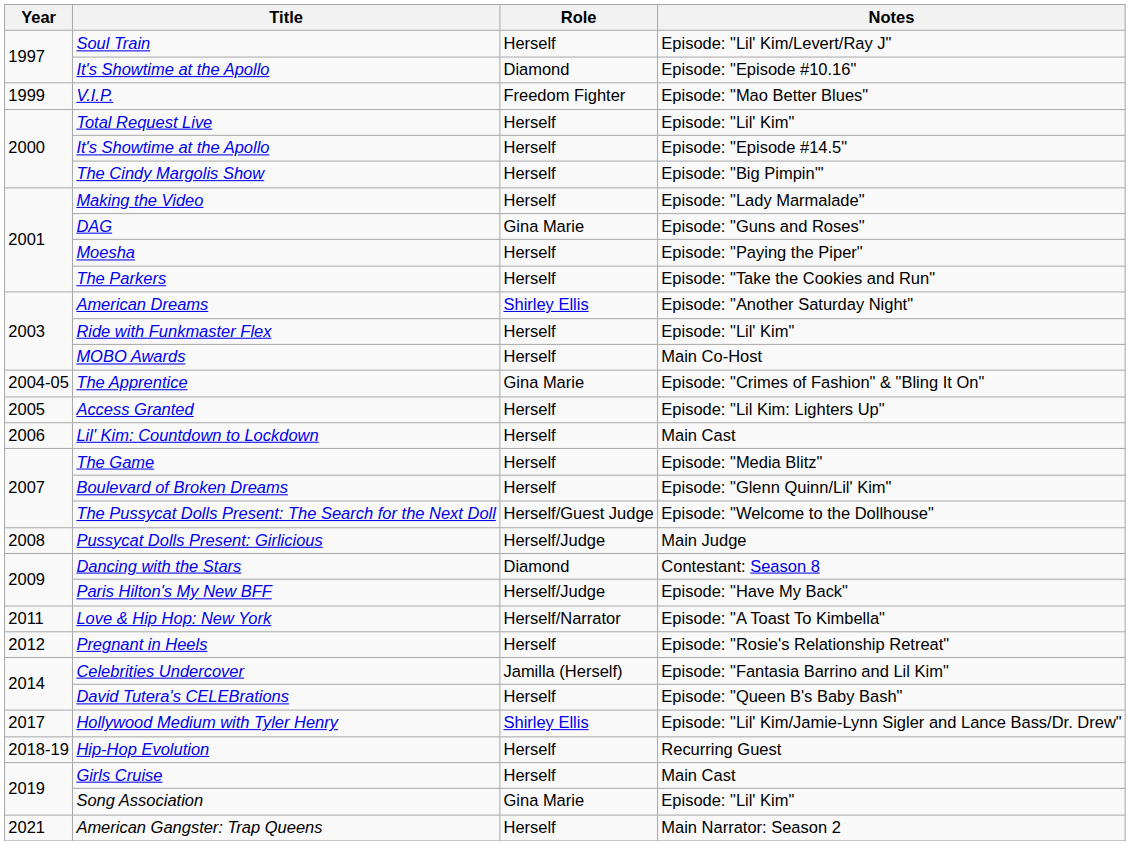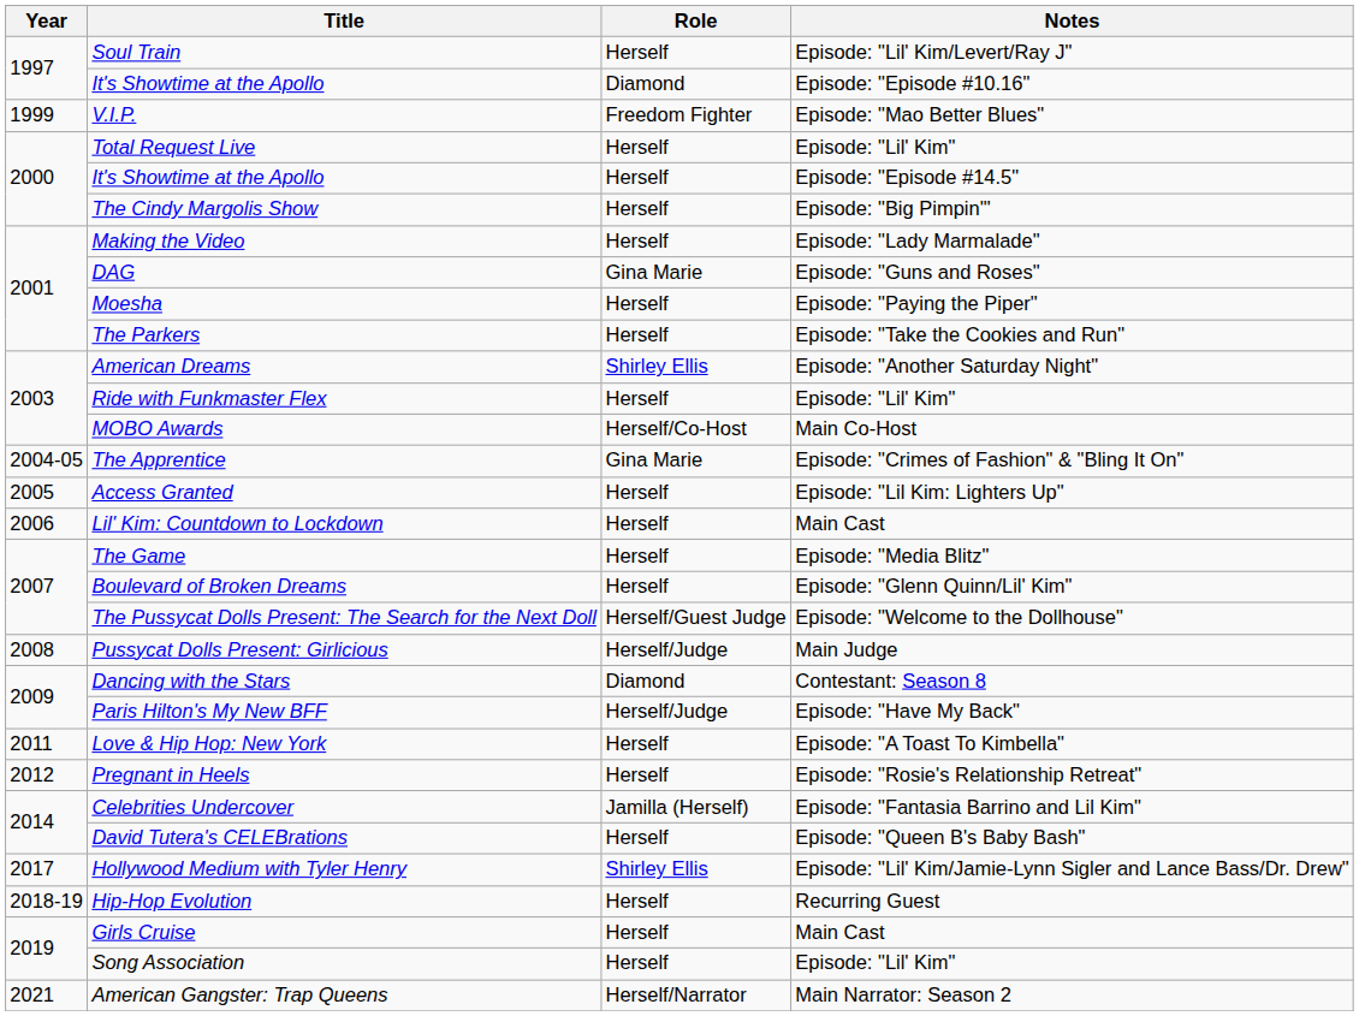 <table class="wikitable">
 <tr>
 <th>Year</th>
 <th>Title</th>
 <th>Role</th>
 <th>Notes</th>
 </tr>
 <tr>
 <td rowspan="2">1997</td>
 <td><em><a href='#'>Soul Train</a></em></td>
 <td>Herself</td>
 <td>Episode: "Lil' Kim/Levert/Ray J"</td>
 </tr>
 <tr>
 <td><em><a href='#'>It's Showtime at the Apollo</a></em></td>
 <td>Diamond</td>
 <td>Episode: "Episode #10.16"</td>
 </tr>
 <tr>
 <td>1999</td>
 <td><em><a href='#'>V.I.P.</a></em></td>
 <td>Freedom Fighter</td>
 <td>Episode: "Mao Better Blues"</td>
 </tr>
 <tr>
 <td rowspan="3">2000</td>
 <td><em><a href='#'>Total Request Live</a></em></td>
 <td>Herself</td>
 <td>Episode: "Lil' Kim"</td>
 </tr>
 <tr>
 <td><em><a href='#'>It's Showtime at the Apollo</a></em></td>
 <td>Herself</td>
 <td>Episode: "Episode #14.5"</td>
 </tr>
 <tr>
 <td><em><a href='#'>The Cindy Margolis Show</a></em></td>
 <td>Herself</td>
 <td>Episode: "Big Pimpin'"</td>
 </tr>
 <tr>
 <td rowspan="4">2001</td>
 <td><em><a href='#'>Making the Video</a></em></td>
 <td>Herself</td>
 <td>Episode: "Lady Marmalade"</td>
 </tr>
 <tr>
 <td><em><a href='#'>DAG</a></em></td>
 <td>Gina Marie</td>
 <td>Episode: "Guns and Roses"</td>
 </tr>
 <tr>
 <td><em><a href='#'>Moesha</a></em></td>
 <td>Herself</td>
 <td>Episode: "Paying the Piper"</td>
 </tr>
 <tr>
 <td><em><a href='#'>The Parkers</a></em></td>
 <td>Herself</td>
 <td>Episode: "Take the Cookies and Run"</td>
 </tr>
 <tr>
 <td rowspan="3">2003</td>
 <td><em><a href='#'>American Dreams</a></em></td>
 <td><a href='#'>Shirley Ellis</a></td>
 <td>Episode: "Another Saturday Night"</td>
 </tr>
 <tr>
 <td><em><a href='#'>Ride with Funkmaster Flex</a></em></td>
 <td>Herself</td>
 <td>Episode: "Lil' Kim"</td>
 </tr>
 <tr>
 <td><em><a href='#'>MOBO Awards</a></em></td>
-<td>Herself</td>
+<td>Herself/Co-Host</td>
 <td>Main Co-Host</td>
 </tr>
 <tr>
 <td>2004-05</td>
 <td><em><a href='#'>The Apprentice</a></em></td>
 <td>Gina Marie</td>
 <td>Episode: "Crimes of Fashion" & "Bling It On"</td>
 </tr>
 <tr>
 <td>2005</td>
 <td><em><a href='#'>Access Granted</a></em></td>
 <td>Herself</td>
 <td>Episode: "Lil Kim: Lighters Up"</td>
 </tr>
 <tr>
 <td>2006</td>
 <td><em><a href='#'>Lil' Kim: Countdown to Lockdown</a></em></td>
 <td>Herself</td>
 <td>Main Cast</td>
 </tr>
 <tr>
 <td rowspan="3">2007</td>
 <td><em><a href='#'>The Game</a></em></td>
 <td>Herself</td>
 <td>Episode: "Media Blitz"</td>
 </tr>
 <tr>
 <td><em><a href='#'>Boulevard of Broken Dreams</a></em></td>
 <td>Herself</td>
 <td>Episode: "Glenn Quinn/Lil' Kim"</td>
 </tr>
 <tr>
 <td><em><a href='#'>The Pussycat Dolls Present: The Search for the Next Doll</a></em></td>
 <td>Herself/Guest Judge</td>
 <td>Episode: "Welcome to the Dollhouse"</td>
 </tr>
 <tr>
 <td>2008</td>
 <td><em><a href='#'>Pussycat Dolls Present: Girlicious</a></em></td>
 <td>Herself/Judge</td>
 <td>Main Judge</td>
 </tr>
 <tr>
 <td rowspan="2">2009</td>
 <td><em><a href='#'>Dancing with the Stars</a></em></td>
 <td>Diamond</td>
 <td>Contestant: <a href='#'>Season 8</a></td>
 </tr>
 <tr>
 <td><em><a href='#'>Paris Hilton's My New BFF</a></em></td>
 <td>Herself/Judge</td>
 <td>Episode: "Have My Back"</td>
 </tr>
 <tr>
 <td>2011</td>
 <td><em><a href='#'>Love & Hip Hop: New York</a></em></td>
-<td>Herself/Narrator</td>
+<td>Herself</td>
 <td>Episode: "A Toast To Kimbella"</td>
 </tr>
 <tr>
 <td>2012</td>
 <td><em><a href='#'>Pregnant in Heels</a></em></td>
 <td>Herself</td>
 <td>Episode: "Rosie's Relationship Retreat"</td>
 </tr>
 <tr>
 <td rowspan="2">2014</td>
 <td><em><a href='#'>Celebrities Undercover</a></em></td>
 <td>Jamilla (Herself)</td>
 <td>Episode: "Fantasia Barrino and Lil Kim"</td>
 </tr>
 <tr>
 <td><em><a href='#'>David Tutera's CELEBrations</a></em> </td>
 <td>Herself</td>
 <td>Episode: "Queen B's Baby Bash"</td>
 </tr>
 <tr>
 <td>2017</td>
 <td><em><a href='#'>Hollywood Medium with Tyler Henry</a></em></td>
 <td><a href='#'>Shirley Ellis</a></td>
 <td>Episode: "Lil' Kim/Jamie-Lynn Sigler and Lance Bass/Dr. Drew"</td>
 </tr>
 <tr>
 <td>2018-19</td>
 <td><em><a href='#'>Hip-Hop Evolution</a></em></td>
 <td>Herself</td>
 <td>Recurring Guest</td>
 </tr>
 <tr>
 <td rowspan="2">2019</td>
 <td><em><a href='#'>Girls Cruise</a></em></td>
 <td>Herself</td>
 <td>Main Cast</td>
 </tr>
 <tr>
 <td><em>Song Association</em></td>
-<td>Gina Marie</td>
+<td>Herself</td>
 <td>Episode: "Lil' Kim"</td>
 </tr>
 <tr>
 <td>2021</td>
 <td><em>American Gangster: Trap Queens</em></td>
-<td>Herself</td>
+<td>Herself/Narrator</td>
 <td>Main Narrator: Season 2</td>
 </tr>
 </table>
